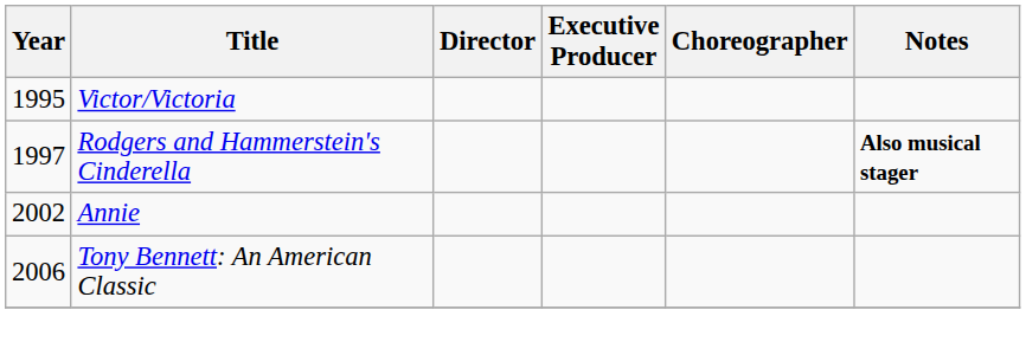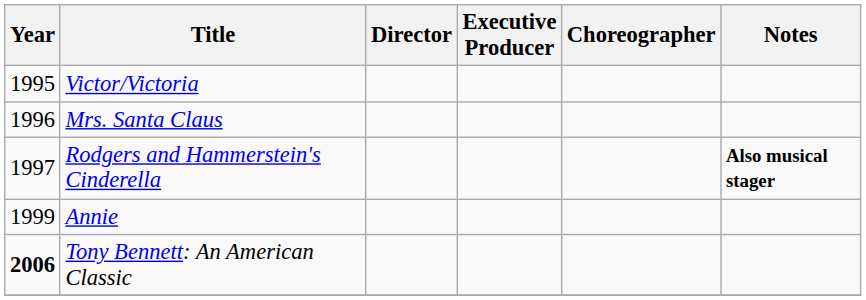 <table class="wikitable">
 <tr>
 <th>Year</th>
 <th>Title</th>
 <th>Director</th>
 <th>Executive<br>Producer</th>
 <th>Choreographer</th>
 <th>Notes</th>
 </tr>
 <tr>
 <td>1995</td>
 <td><em><a href='#'>Victor/Victoria</a></em></td>
 <td></td>
 <td></td>
 <td></td>
 <td></td>
 </tr>
 <tr>
+<td>1996</td>
+<td><em><a href='#'>Mrs. Santa Claus</a></em></td>
+<td></td>
+<td></td>
+<td></td>
+<td></td>
+</tr>
+<tr>
 <td>1997</td>
 <td><em><a href='#'>Rodgers and Hammerstein's Cinderella</a></em></td>
 <td></td>
 <td></td>
 <td></td>
 <td><strong><small>Also musical stager</small></strong></td>
 </tr>
 <tr>
-<td>2002</td>
+<td>1999</td>
 <td><em><a href='#'>Annie</a></em></td>
 <td></td>
 <td></td>
 <td></td>
 <td></td>
 </tr>
 <tr>
-<td>2006</td>
+<td><strong>2006</strong></td>
 <td><em><a href='#'>Tony Bennett</a>: An American Classic</em></td>
 <td></td>
 <td></td>
 <td></td>
 <td></td>
 </tr>
 <tr>
 </tr>
 </table>
